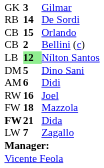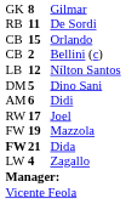 <table style="font-size:90%; margin:0.2em auto;" cellspacing="0" cellpadding="0">
 <tr>
 <th width="25"></th>
 <th width="25"></th>
 </tr>
 <tr>
 <td>GK</td>
-<td><strong>3</strong></td>
+<td><strong>8</strong></td>
 <td><a href='#'>Gilmar</a></td>
 </tr>
 <tr>
 <td>RB</td>
-<td><strong>14</strong></td>
+<td><strong>11</strong></td>
 <td><a href='#'>De Sordi</a></td>
 </tr>
 <tr>
 <td>CB</td>
 <td><strong>15</strong></td>
 <td><a href='#'>Orlando</a></td>
 </tr>
 <tr>
 <td>CB</td>
 <td><strong>2</strong></td>
 <td><a href='#'>Bellini</a> (<a href='#'>c</a>)</td>
 </tr>
 <tr>
 <td>LB</td>
-<td style="background: lightgreen;"><strong>12</strong></td>
+<td><strong>12</strong></td>
 <td><a href='#'>Nílton Santos</a></td>
 </tr>
 <tr>
 <td>DM</td>
 <td><strong>5</strong></td>
 <td><a href='#'>Dino Sani</a></td>
 </tr>
 <tr>
 <td>AM</td>
 <td><strong>6</strong></td>
 <td><a href='#'>Didi</a></td>
 </tr>
 <tr>
 <td>RW</td>
-<td><strong>16</strong></td>
+<td><strong>17</strong></td>
 <td><a href='#'>Joel</a></td>
 </tr>
 <tr>
 <td>FW</td>
-<td><strong>18</strong></td>
+<td><strong>19</strong></td>
 <td><a href='#'>Mazzola</a></td>
 </tr>
 <tr>
 <td><strong>FW</strong></td>
 <td><strong>21</strong></td>
 <td><a href='#'>Dida</a></td>
 </tr>
 <tr>
 <td>LW</td>
-<td><strong>7</strong></td>
+<td><strong>4</strong></td>
 <td><a href='#'>Zagallo</a></td>
 </tr>
 <tr>
 <td colspan=3><strong>Manager:</strong></td>
 </tr>
 <tr>
 <td colspan=4><a href='#'>Vicente Feola</a></td>
 </tr>
 </table>
